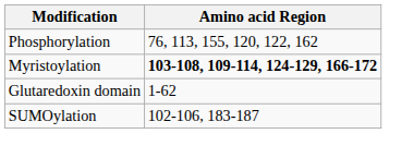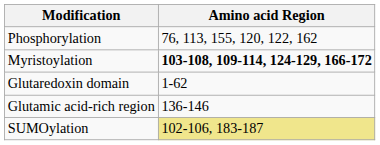 <table class="wikitable">
 <tr>
 <th>Modification</th>
 <th>Amino acid Region</th>
 </tr>
 <tr>
 <td>Phosphorylation</td>
 <td>76, 113, 155, 120, 122, 162</td>
 </tr>
 <tr>
 <td>Myristoylation</td>
 <td><strong>103-108, 109-114, 124-129, 166-172</strong></td>
 </tr>
 <tr>
 <td>Glutaredoxin domain</td>
 <td>1-62</td>
 </tr>
 <tr>
+<td>Glutamic acid-rich region</td>
+<td>136-146</td>
+</tr>
+<tr>
 <td>SUMOylation</td>
-<td>102-106, 183-187</td>
+<td style="background: khaki;">102-106, 183-187</td>
 </tr>
 </table>
